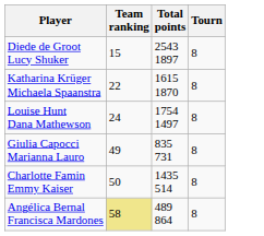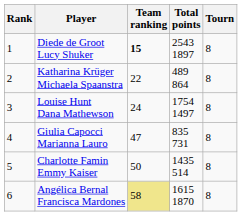 <table class=wikitable text-align:center>
 <tr>
+<th>Rank</th>
 <th>Player</th>
 <th>Team<br>ranking</th>
 <th>Total<br>points</th>
 <th>Tourn</th>
 </tr>
 <tr>
+<td>1</td>
 <td align="left"> <a href='#'>Diede de Groot</a><br> <a href='#'>Lucy Shuker</a></td>
-<td>15</td>
+<td><strong>15</strong></td>
 <td>2543<br>1897</td>
 <td>8</td>
 </tr>
 <tr>
+<td>2</td>
 <td align="left"> <a href='#'>Katharina Krüger</a><br> <a href='#'>Michaela Spaanstra</a></td>
 <td>22</td>
-<td>1615<br>1870</td>
+<td>489<br>864</td>
 <td>8</td>
 </tr>
 <tr>
+<td>3</td>
 <td align="left"> <a href='#'>Louise Hunt</a><br> <a href='#'>Dana Mathewson</a></td>
 <td>24</td>
 <td>1754<br>1497</td>
 <td>8</td>
 </tr>
 <tr>
+<td>4</td>
 <td align="left"> <a href='#'>Giulia Capocci</a><br> <a href='#'>Marianna Lauro</a></td>
-<td>49</td>
+<td>47</td>
 <td>835<br>731</td>
 <td>8</td>
 </tr>
 <tr>
+<td>5</td>
 <td align="left"> <a href='#'>Charlotte Famin</a><br> <a href='#'>Emmy Kaiser</a></td>
 <td>50</td>
 <td>1435<br>514</td>
 <td>8</td>
 </tr>
 <tr>
+<td>6</td>
 <td align="left"> <a href='#'>Angélica Bernal</a><br> <a href='#'>Francisca Mardones</a></td>
 <td style="background: khaki;">58</td>
-<td>489<br>864</td>
+<td>1615<br>1870</td>
 <td>8</td>
 </tr>
 </table>
